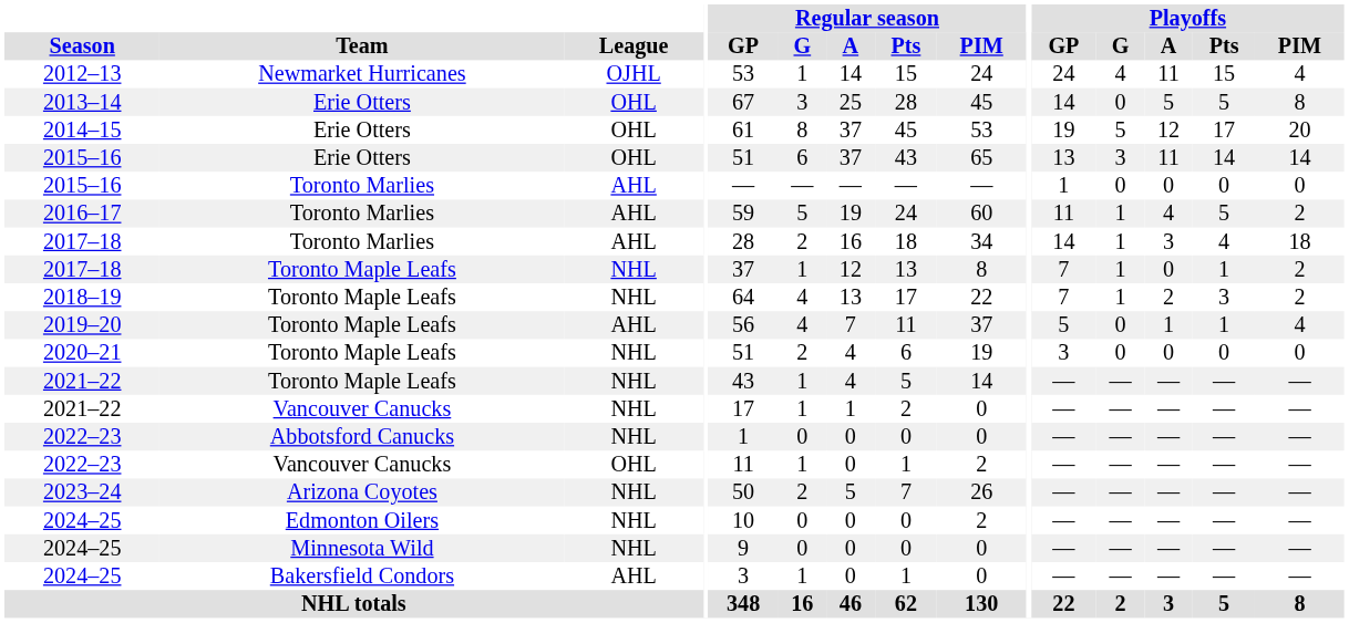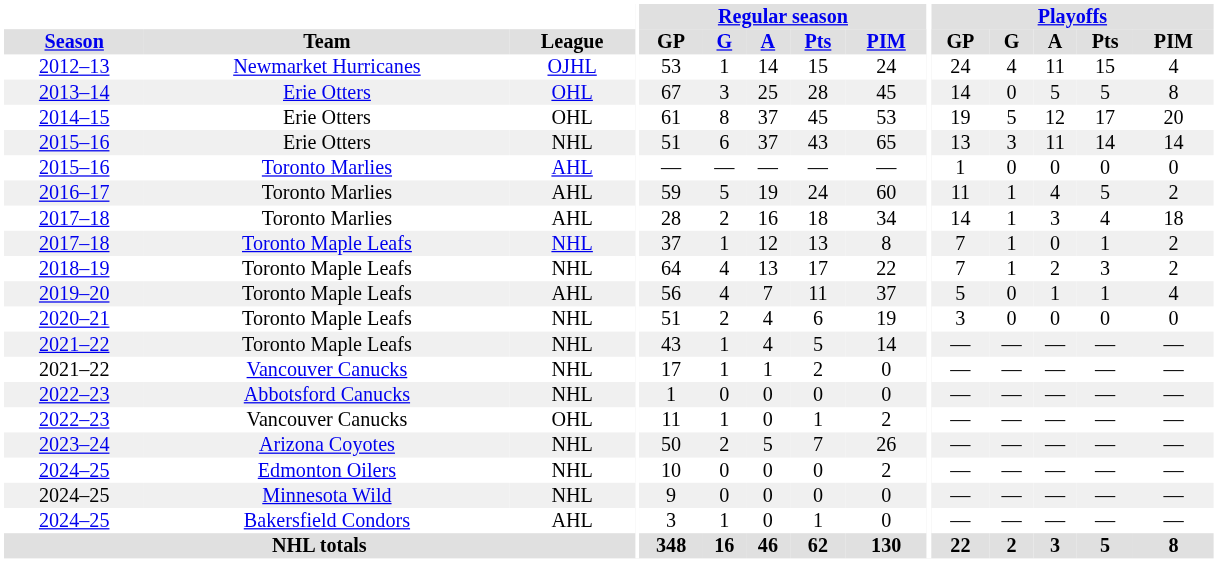 <table border="0" cellpadding="1" cellspacing="0" style="text-align:center; width:60em">
 <tr bgcolor="#e0e0e0">
 <th colspan="3" bgcolor="#ffffff"></th>
 <th rowspan="104" bgcolor="#ffffff"></th>
 <th colspan="5"><a href='#'>Regular season</a></th>
 <th rowspan="104" bgcolor="#ffffff"></th>
 <th colspan="5"><a href='#'>Playoffs</a></th>
 </tr>
 <tr bgcolor="#e0e0e0">
 <th><a href='#'>Season</a></th>
 <th>Team</th>
 <th>League</th>
 <th>GP</th>
 <th><a href='#'>G</a></th>
 <th><a href='#'>A</a></th>
 <th><a href='#'>Pts</a></th>
 <th><a href='#'>PIM</a></th>
 <th>GP</th>
 <th>G</th>
 <th>A</th>
 <th>Pts</th>
 <th>PIM</th>
 </tr>
 <tr>
 <td><a href='#'>2012–13</a></td>
 <td><a href='#'>Newmarket Hurricanes</a></td>
 <td><a href='#'>OJHL</a></td>
 <td>53</td>
 <td>1</td>
 <td>14</td>
 <td>15</td>
 <td>24</td>
 <td>24</td>
 <td>4</td>
 <td>11</td>
 <td>15</td>
 <td>4</td>
 </tr>
 <tr bgcolor="#f0f0f0">
 <td><a href='#'>2013–14</a></td>
 <td><a href='#'>Erie Otters</a></td>
 <td><a href='#'>OHL</a></td>
 <td>67</td>
 <td>3</td>
 <td>25</td>
 <td>28</td>
 <td>45</td>
 <td>14</td>
 <td>0</td>
 <td>5</td>
 <td>5</td>
 <td>8</td>
 </tr>
 <tr>
 <td><a href='#'>2014–15</a></td>
 <td>Erie Otters</td>
 <td>OHL</td>
 <td>61</td>
 <td>8</td>
 <td>37</td>
 <td>45</td>
 <td>53</td>
 <td>19</td>
 <td>5</td>
 <td>12</td>
 <td>17</td>
 <td>20</td>
 </tr>
 <tr bgcolor="#f0f0f0">
 <td><a href='#'>2015–16</a></td>
 <td>Erie Otters</td>
-<td>OHL</td>
+<td>NHL</td>
 <td>51</td>
 <td>6</td>
 <td>37</td>
 <td>43</td>
 <td>65</td>
 <td>13</td>
 <td>3</td>
 <td>11</td>
 <td>14</td>
 <td>14</td>
 </tr>
 <tr>
 <td><a href='#'>2015–16</a></td>
 <td><a href='#'>Toronto Marlies</a></td>
 <td><a href='#'>AHL</a></td>
 <td>—</td>
 <td>—</td>
 <td>—</td>
 <td>—</td>
 <td>—</td>
 <td>1</td>
 <td>0</td>
 <td>0</td>
 <td>0</td>
 <td>0</td>
 </tr>
 <tr bgcolor="#f0f0f0">
 <td><a href='#'>2016–17</a></td>
 <td>Toronto Marlies</td>
 <td>AHL</td>
 <td>59</td>
 <td>5</td>
 <td>19</td>
 <td>24</td>
 <td>60</td>
 <td>11</td>
 <td>1</td>
 <td>4</td>
 <td>5</td>
 <td>2</td>
 </tr>
 <tr>
 <td><a href='#'>2017–18</a></td>
 <td>Toronto Marlies</td>
 <td>AHL</td>
 <td>28</td>
 <td>2</td>
 <td>16</td>
 <td>18</td>
 <td>34</td>
 <td>14</td>
 <td>1</td>
 <td>3</td>
 <td>4</td>
 <td>18</td>
 </tr>
 <tr bgcolor="#f0f0f0">
 <td><a href='#'>2017–18</a></td>
 <td><a href='#'>Toronto Maple Leafs</a></td>
 <td><a href='#'>NHL</a></td>
 <td>37</td>
 <td>1</td>
 <td>12</td>
 <td>13</td>
 <td>8</td>
 <td>7</td>
 <td>1</td>
 <td>0</td>
 <td>1</td>
 <td>2</td>
 </tr>
 <tr>
 <td><a href='#'>2018–19</a></td>
 <td>Toronto Maple Leafs</td>
 <td>NHL</td>
 <td>64</td>
 <td>4</td>
 <td>13</td>
 <td>17</td>
 <td>22</td>
 <td>7</td>
 <td>1</td>
 <td>2</td>
 <td>3</td>
 <td>2</td>
 </tr>
 <tr bgcolor="#f0f0f0">
 <td><a href='#'>2019–20</a></td>
 <td>Toronto Maple Leafs</td>
 <td>AHL</td>
 <td>56</td>
 <td>4</td>
 <td>7</td>
 <td>11</td>
 <td>37</td>
 <td>5</td>
 <td>0</td>
 <td>1</td>
 <td>1</td>
 <td>4</td>
 </tr>
 <tr>
 <td><a href='#'>2020–21</a></td>
 <td>Toronto Maple Leafs</td>
 <td>NHL</td>
 <td>51</td>
 <td>2</td>
 <td>4</td>
 <td>6</td>
 <td>19</td>
 <td>3</td>
 <td>0</td>
 <td>0</td>
 <td>0</td>
 <td>0</td>
 </tr>
 <tr bgcolor="#f0f0f0">
 <td><a href='#'>2021–22</a></td>
 <td>Toronto Maple Leafs</td>
 <td>NHL</td>
 <td>43</td>
 <td>1</td>
 <td>4</td>
 <td>5</td>
 <td>14</td>
 <td>—</td>
 <td>—</td>
 <td>—</td>
 <td>—</td>
 <td>—</td>
 </tr>
 <tr>
 <td>2021–22</td>
 <td><a href='#'>Vancouver Canucks</a></td>
 <td>NHL</td>
 <td>17</td>
 <td>1</td>
 <td>1</td>
 <td>2</td>
 <td>0</td>
 <td>—</td>
 <td>—</td>
 <td>—</td>
 <td>—</td>
 <td>—</td>
 </tr>
 <tr bgcolor="#f0f0f0">
 <td><a href='#'>2022–23</a></td>
 <td><a href='#'>Abbotsford Canucks</a></td>
 <td>NHL</td>
 <td>1</td>
 <td>0</td>
 <td>0</td>
 <td>0</td>
 <td>0</td>
 <td>—</td>
 <td>—</td>
 <td>—</td>
 <td>—</td>
 <td>—</td>
 </tr>
 <tr>
 <td><a href='#'>2022–23</a></td>
 <td>Vancouver Canucks</td>
 <td>OHL</td>
 <td>11</td>
 <td>1</td>
 <td>0</td>
 <td>1</td>
 <td>2</td>
 <td>—</td>
 <td>—</td>
 <td>—</td>
 <td>—</td>
 <td>—</td>
 </tr>
 <tr bgcolor="#f0f0f0">
 <td><a href='#'>2023–24</a></td>
 <td><a href='#'>Arizona Coyotes</a></td>
 <td>NHL</td>
 <td>50</td>
 <td>2</td>
 <td>5</td>
 <td>7</td>
 <td>26</td>
 <td>—</td>
 <td>—</td>
 <td>—</td>
 <td>—</td>
 <td>—</td>
 </tr>
 <tr>
 <td><a href='#'>2024–25</a></td>
 <td><a href='#'>Edmonton Oilers</a></td>
 <td>NHL</td>
 <td>10</td>
 <td>0</td>
 <td>0</td>
 <td>0</td>
 <td>2</td>
 <td>—</td>
 <td>—</td>
 <td>—</td>
 <td>—</td>
 <td>—</td>
 </tr>
 <tr bgcolor="#f0f0f0">
 <td>2024–25</td>
 <td><a href='#'>Minnesota Wild</a></td>
 <td>NHL</td>
 <td>9</td>
 <td>0</td>
 <td>0</td>
 <td>0</td>
 <td>0</td>
 <td>—</td>
 <td>—</td>
 <td>—</td>
 <td>—</td>
 <td>—</td>
 </tr>
 <tr>
 <td><a href='#'>2024–25</a></td>
 <td><a href='#'>Bakersfield Condors</a></td>
 <td>AHL</td>
 <td>3</td>
 <td>1</td>
 <td>0</td>
 <td>1</td>
 <td>0</td>
 <td>—</td>
 <td>—</td>
 <td>—</td>
 <td>—</td>
 <td>—</td>
 </tr>
 <tr bgcolor="#e0e0e0">
 <th colspan="3">NHL totals</th>
 <th>348</th>
 <th>16</th>
 <th>46</th>
 <th>62</th>
 <th>130</th>
 <th>22</th>
 <th>2</th>
 <th>3</th>
 <th>5</th>
 <th>8</th>
 </tr>
 </table>
